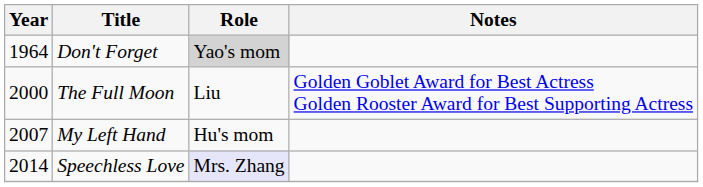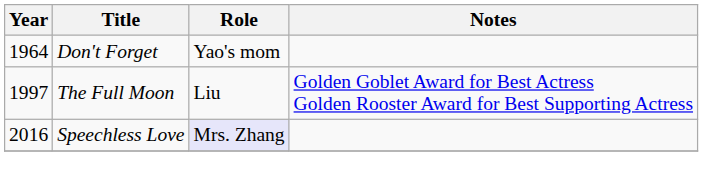 <table class="wikitable sortable">
 <tr>
 <th>Year</th>
 <th>Title</th>
 <th>Role</th>
 <th class="unsortable">Notes</th>
 </tr>
 <tr>
 <td>1964</td>
 <td><em>Don't Forget</em></td>
-<td style="background: lightgrey;">Yao's mom</td>
+<td>Yao's mom</td>
 <td></td>
 </tr>
 <tr>
-<td>2000</td>
+<td>1997</td>
 <td><em>The Full Moon</em></td>
 <td>Liu</td>
 <td><a href='#'>Golden Goblet Award for Best Actress</a><br><a href='#'>Golden Rooster Award for Best Supporting Actress</a></td>
 </tr>
 <tr>
-<td>2007</td>
-<td><em>My Left Hand</em></td>
-<td>Hu's mom</td>
-<td></td>
-</tr>
-<tr>
-<td>2014</td>
+<td>2016</td>
 <td><em>Speechless Love</em></td>
 <td style="background: lavender;">Mrs. Zhang</td>
 <td></td>
 </tr>
 <tr>
 </tr>
 </table>
